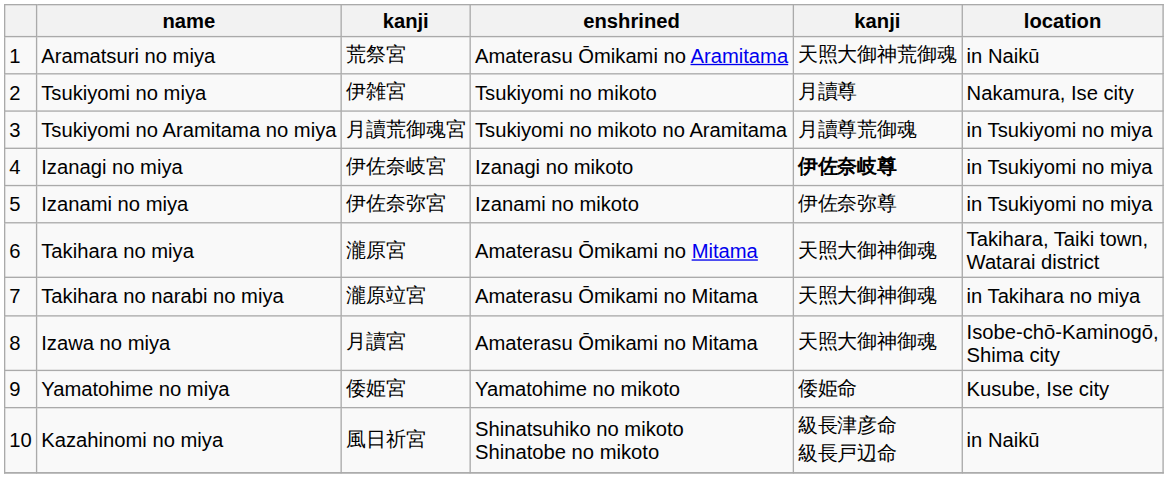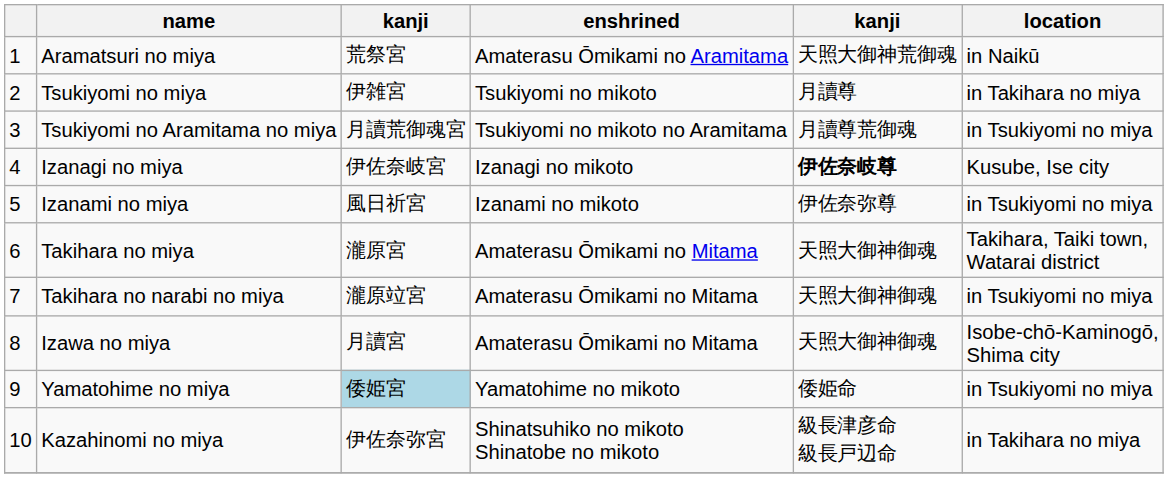 <table class="wikitable" style="margin-bottom: 1.5em; font-size: 95%;">
 <tr>
 <th></th>
 <th>name</th>
 <th>kanji</th>
 <th>enshrined</th>
 <th>kanji</th>
 <th>location</th>
 </tr>
 <tr>
 <td>1</td>
 <td>Aramatsuri no miya</td>
 <td>荒祭宮</td>
 <td>Amaterasu Ōmikami no <a href='#'>Aramitama</a></td>
 <td>天照大御神荒御魂</td>
 <td>in Naikū</td>
 </tr>
 <tr>
 <td>2</td>
 <td>Tsukiyomi no miya</td>
 <td>伊雑宮</td>
 <td>Tsukiyomi no mikoto</td>
 <td>月讀尊</td>
-<td>Nakamura, Ise city</td>
+<td>in Takihara no miya</td>
 </tr>
 <tr>
 <td>3</td>
 <td>Tsukiyomi no Aramitama no miya</td>
 <td>月讀荒御魂宮</td>
 <td>Tsukiyomi no mikoto no Aramitama</td>
 <td>月讀尊荒御魂</td>
 <td>in Tsukiyomi no miya</td>
 </tr>
 <tr>
 <td>4</td>
 <td>Izanagi no miya</td>
 <td>伊佐奈岐宮</td>
 <td>Izanagi no mikoto</td>
 <td><strong>伊佐奈岐尊</strong></td>
-<td>in Tsukiyomi no miya</td>
+<td>Kusube, Ise city</td>
 </tr>
 <tr>
 <td>5</td>
 <td>Izanami no miya</td>
-<td>伊佐奈弥宮</td>
+<td>風日祈宮</td>
 <td>Izanami no mikoto</td>
 <td>伊佐奈弥尊</td>
 <td>in Tsukiyomi no miya</td>
 </tr>
 <tr>
 <td>6</td>
 <td>Takihara no miya</td>
 <td>瀧原宮</td>
 <td>Amaterasu Ōmikami no <a href='#'>Mitama</a></td>
 <td>天照大御神御魂</td>
 <td>Takihara, Taiki town,<br> Watarai district</td>
 </tr>
 <tr>
 <td>7</td>
 <td>Takihara no narabi no miya</td>
 <td>瀧原竝宮</td>
 <td>Amaterasu Ōmikami no Mitama</td>
 <td>天照大御神御魂</td>
-<td>in Takihara no miya</td>
+<td>in Tsukiyomi no miya</td>
 </tr>
 <tr>
 <td>8</td>
 <td>Izawa no miya</td>
 <td>月讀宮</td>
 <td>Amaterasu Ōmikami no Mitama</td>
 <td>天照大御神御魂</td>
 <td>Isobe-chō-Kaminogō, <br>Shima city</td>
 </tr>
 <tr>
 <td>9</td>
 <td>Yamatohime no miya</td>
-<td>倭姫宮</td>
+<td style="background: lightblue;">倭姫宮</td>
 <td>Yamatohime no mikoto</td>
 <td>倭姫命</td>
-<td>Kusube, Ise city</td>
+<td>in Tsukiyomi no miya</td>
 </tr>
 <tr>
 <td>10</td>
 <td>Kazahinomi no miya</td>
-<td>風日祈宮</td>
+<td>伊佐奈弥宮</td>
 <td>Shinatsuhiko no mikoto<br> Shinatobe no mikoto</td>
 <td>級長津彦命<br>級長戸辺命</td>
-<td>in Naikū</td>
+<td>in Takihara no miya</td>
 </tr>
 <tr>
 </tr>
 </table>
